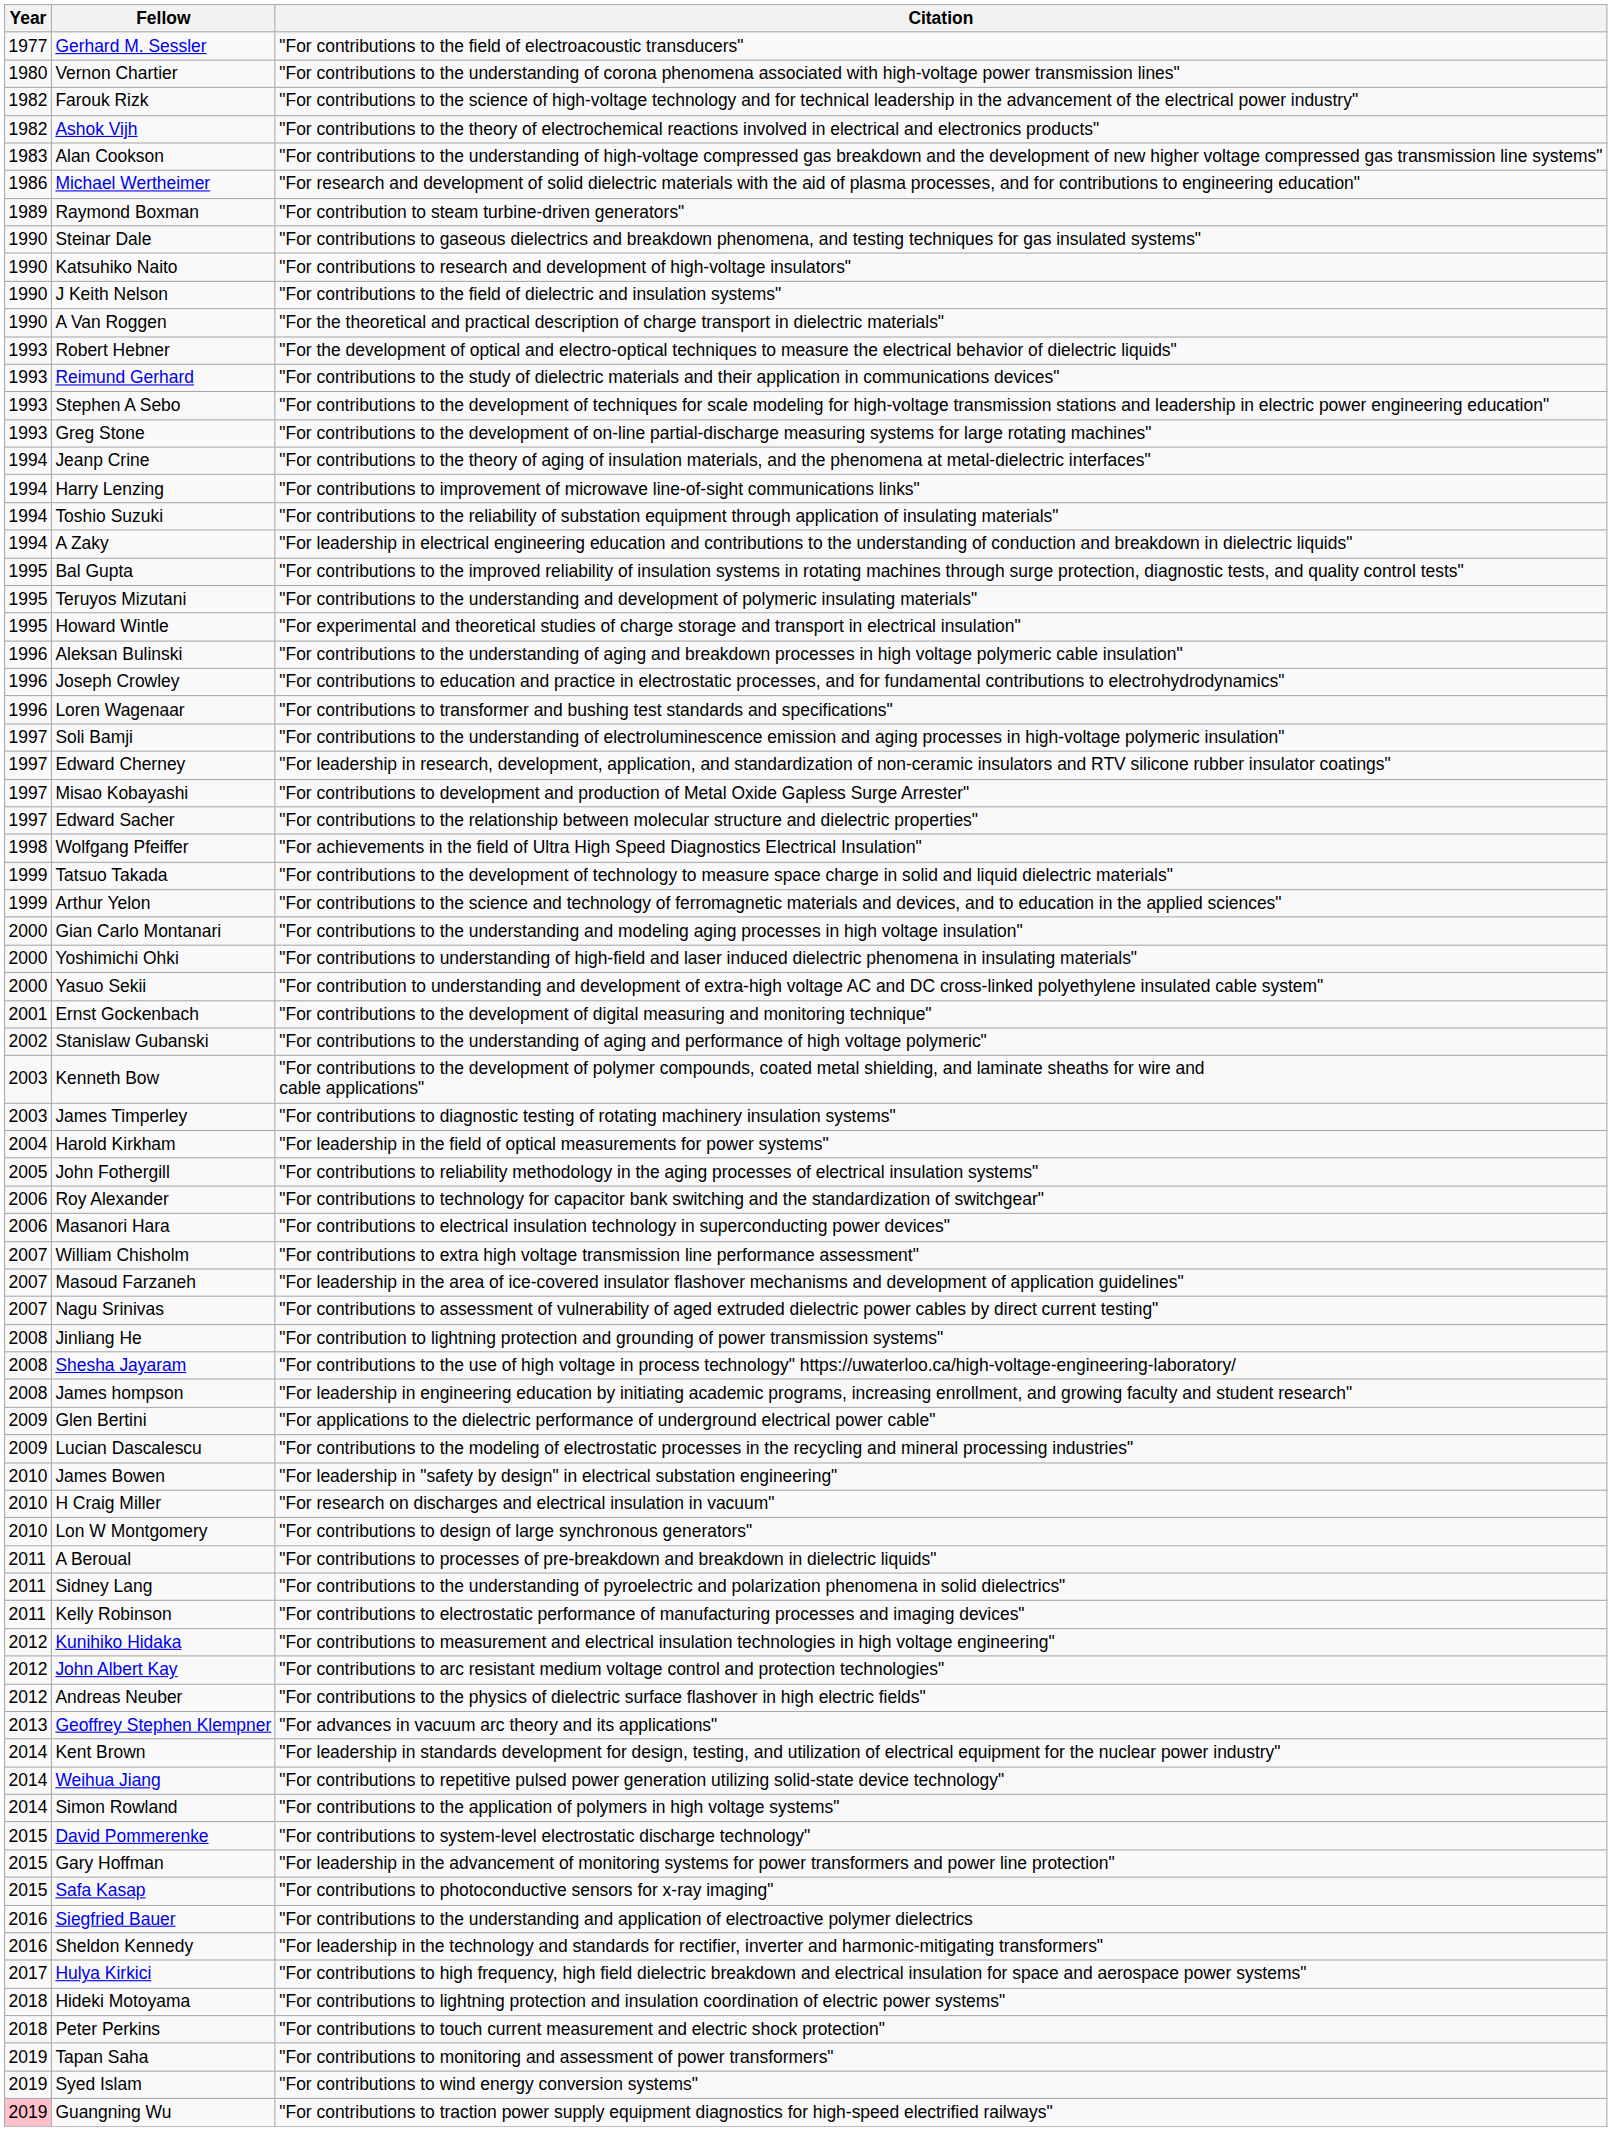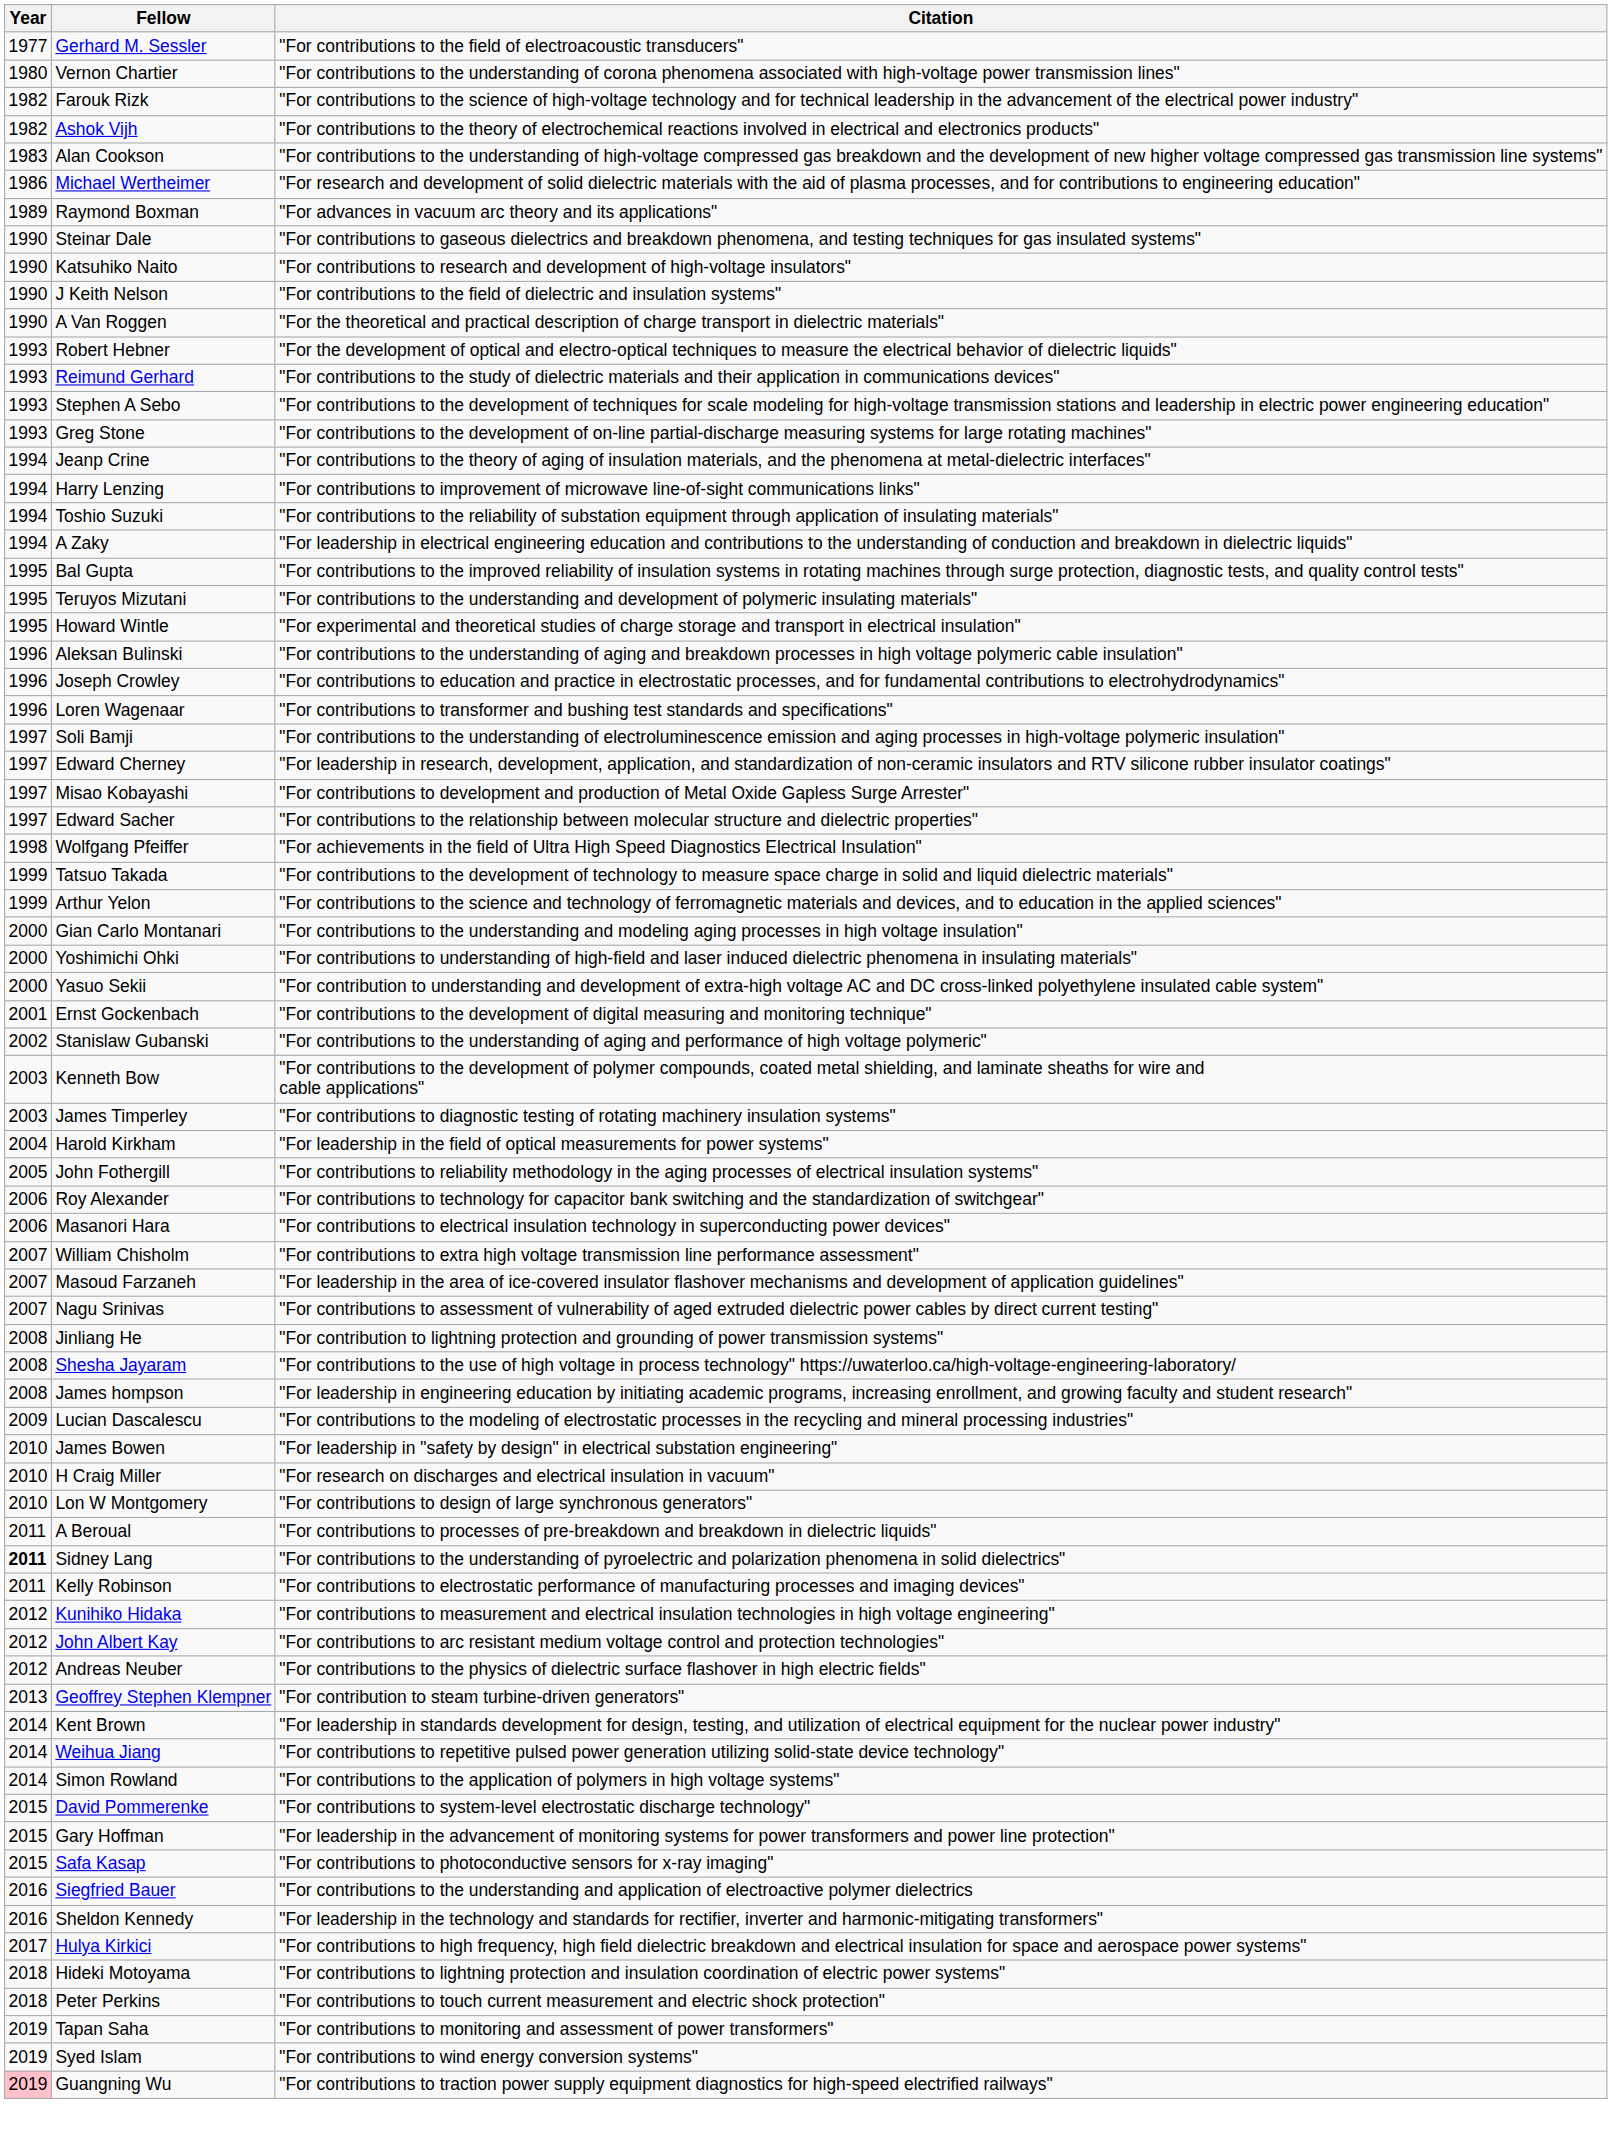 <table class="wikitable sortable">
 <tr>
 <th><strong>Year</strong></th>
 <th><strong>Fellow</strong></th>
 <th><strong>Citation</strong></th>
 </tr>
 <tr>
 <td>1977</td>
 <td><a href='#'>Gerhard M. Sessler</a></td>
 <td>"For contributions to the field of electroacoustic transducers"</td>
 </tr>
 <tr>
 <td>1980</td>
 <td>Vernon Chartier</td>
 <td>"For contributions to the understanding of corona phenomena associated with high-voltage power transmission lines"</td>
 </tr>
 <tr>
 <td>1982</td>
 <td>Farouk Rizk</td>
 <td>"For contributions to the science of high-voltage technology and for technical leadership in the advancement of the electrical power industry"</td>
 </tr>
 <tr>
 <td>1982</td>
 <td><a href='#'>Ashok Vijh</a></td>
 <td>"For contributions to the theory of electrochemical reactions involved in electrical and electronics products"</td>
 </tr>
 <tr>
 <td>1983</td>
 <td>Alan Cookson</td>
 <td>"For contributions to the understanding of high-voltage compressed gas breakdown and the development of new higher voltage compressed gas transmission line systems"</td>
 </tr>
 <tr>
 <td>1986</td>
 <td><a href='#'>Michael Wertheimer</a></td>
 <td>"For research and development of solid dielectric materials with the aid of plasma processes, and for contributions to engineering education"</td>
 </tr>
 <tr>
 <td>1989</td>
 <td>Raymond Boxman</td>
-<td>"For contribution to steam turbine-driven generators"</td>
+<td>"For advances in vacuum arc theory and its applications"</td>
 </tr>
 <tr>
 <td>1990</td>
 <td>Steinar Dale</td>
 <td>"For contributions to gaseous dielectrics and breakdown phenomena, and testing techniques for gas insulated systems"</td>
 </tr>
 <tr>
 <td>1990</td>
 <td>Katsuhiko Naito</td>
 <td>"For contributions to research and development of high-voltage insulators"</td>
 </tr>
 <tr>
 <td>1990</td>
 <td>J Keith Nelson</td>
 <td>"For contributions to the field of dielectric and insulation systems"</td>
 </tr>
 <tr>
 <td>1990</td>
 <td>A Van Roggen</td>
 <td>"For the theoretical and practical description of charge transport in dielectric materials"</td>
 </tr>
 <tr>
 <td>1993</td>
 <td>Robert Hebner</td>
 <td>"For the development of optical and electro-optical techniques to measure the electrical behavior of dielectric liquids"</td>
 </tr>
 <tr>
 <td>1993</td>
 <td><a href='#'>Reimund Gerhard</a></td>
 <td>"For contributions to the study of dielectric materials and their application in communications devices"</td>
 </tr>
 <tr>
 <td>1993</td>
 <td>Stephen A Sebo</td>
 <td>"For contributions to the development of techniques for scale modeling for high-voltage transmission stations and leadership in electric power engineering education"</td>
 </tr>
 <tr>
 <td>1993</td>
 <td>Greg Stone</td>
 <td>"For contributions to the development of on-line partial-discharge measuring systems for large rotating machines"</td>
 </tr>
 <tr>
 <td>1994</td>
 <td>Jeanp Crine</td>
 <td>"For contributions to the theory of aging of insulation materials, and the phenomena at metal-dielectric interfaces"</td>
 </tr>
 <tr>
 <td>1994</td>
 <td>Harry Lenzing</td>
 <td>"For contributions to improvement of microwave line-of-sight communications links"</td>
 </tr>
 <tr>
 <td>1994</td>
 <td>Toshio Suzuki</td>
 <td>"For contributions to the reliability of substation equipment through application of insulating materials"</td>
 </tr>
 <tr>
 <td>1994</td>
 <td>A Zaky</td>
 <td>"For leadership in electrical engineering education and contributions to the understanding of conduction and breakdown in dielectric liquids"</td>
 </tr>
 <tr>
 <td>1995</td>
 <td>Bal Gupta</td>
 <td>"For contributions to the improved reliability of insulation systems in rotating machines through surge protection, diagnostic tests, and quality control tests"</td>
 </tr>
 <tr>
 <td>1995</td>
 <td>Teruyos Mizutani</td>
 <td>"For contributions to the understanding and development of polymeric insulating materials"</td>
 </tr>
 <tr>
 <td>1995</td>
 <td>Howard Wintle</td>
 <td>"For experimental and theoretical studies of charge storage and transport in electrical insulation"</td>
 </tr>
 <tr>
 <td>1996</td>
 <td>Aleksan Bulinski</td>
 <td>"For contributions to the understanding of aging and breakdown processes in high voltage polymeric cable insulation"</td>
 </tr>
 <tr>
 <td>1996</td>
 <td>Joseph Crowley</td>
 <td>"For contributions to education and practice in electrostatic processes, and for fundamental contributions to electrohydrodynamics"</td>
 </tr>
 <tr>
 <td>1996</td>
 <td>Loren Wagenaar</td>
 <td>"For contributions to transformer and bushing test standards and specifications"</td>
 </tr>
 <tr>
 <td>1997</td>
 <td>Soli Bamji</td>
 <td>"For contributions to the understanding of electroluminescence emission and aging processes in high-voltage polymeric insulation"</td>
 </tr>
 <tr>
 <td>1997</td>
 <td>Edward Cherney</td>
 <td>"For leadership in research, development, application, and standardization of non-ceramic insulators and RTV silicone rubber insulator coatings"</td>
 </tr>
 <tr>
 <td>1997</td>
 <td>Misao Kobayashi</td>
 <td>"For contributions to development and production of Metal Oxide Gapless Surge Arrester"</td>
 </tr>
 <tr>
 <td>1997</td>
 <td>Edward Sacher</td>
 <td>"For contributions to the relationship between molecular structure and dielectric properties"</td>
 </tr>
 <tr>
 <td>1998</td>
 <td>Wolfgang Pfeiffer</td>
 <td>"For achievements in the field of Ultra High Speed Diagnostics Electrical Insulation"</td>
 </tr>
 <tr>
 <td>1999</td>
 <td>Tatsuo Takada</td>
 <td>"For contributions to the development of technology to measure space charge in solid and liquid dielectric materials"</td>
 </tr>
 <tr>
 <td>1999</td>
 <td>Arthur Yelon</td>
 <td>"For contributions to the science and technology of ferromagnetic materials and devices, and to education in the applied sciences"</td>
 </tr>
 <tr>
 <td>2000</td>
 <td>Gian Carlo Montanari</td>
 <td>"For contributions to the understanding and modeling aging processes in high voltage insulation"</td>
 </tr>
 <tr>
 <td>2000</td>
 <td>Yoshimichi Ohki</td>
 <td>"For contributions to understanding of high-field and laser induced dielectric phenomena in insulating materials"</td>
 </tr>
 <tr>
 <td>2000</td>
 <td>Yasuo Sekii</td>
 <td>"For contribution to understanding and development of extra-high voltage AC and DC cross-linked polyethylene insulated cable system"</td>
 </tr>
 <tr>
 <td>2001</td>
 <td>Ernst Gockenbach</td>
 <td>"For contributions to the development of digital measuring and monitoring technique"</td>
 </tr>
 <tr>
 <td>2002</td>
 <td>Stanislaw Gubanski</td>
 <td>"For contributions to the understanding of aging and performance of high voltage polymeric"</td>
 </tr>
 <tr>
 <td>2003</td>
 <td>Kenneth Bow</td>
 <td>"For contributions to the development of polymer compounds, coated metal shielding, and laminate sheaths for wire and<br>cable applications"</td>
 </tr>
 <tr>
 <td>2003</td>
 <td>James Timperley</td>
 <td>"For contributions to diagnostic testing of rotating machinery insulation systems"</td>
 </tr>
 <tr>
 <td>2004</td>
 <td>Harold Kirkham</td>
 <td>"For leadership in the field of optical measurements for power systems"</td>
 </tr>
 <tr>
 <td>2005</td>
 <td>John Fothergill</td>
 <td>"For contributions to reliability methodology in the aging processes of electrical insulation systems"</td>
 </tr>
 <tr>
 <td>2006</td>
 <td>Roy Alexander</td>
 <td>"For contributions to technology for capacitor bank switching and the standardization of switchgear"</td>
 </tr>
 <tr>
 <td>2006</td>
 <td>Masanori Hara</td>
 <td>"For contributions to electrical insulation technology in superconducting power devices"</td>
 </tr>
 <tr>
 <td>2007</td>
 <td>William Chisholm</td>
 <td>"For contributions to extra high voltage transmission line performance assessment"</td>
 </tr>
 <tr>
 <td>2007</td>
 <td>Masoud Farzaneh</td>
 <td>"For leadership in the area of ice-covered insulator flashover mechanisms and development of application guidelines"</td>
 </tr>
 <tr>
 <td>2007</td>
 <td>Nagu Srinivas</td>
 <td>"For contributions to assessment of vulnerability of aged extruded dielectric power cables by direct current testing"</td>
 </tr>
 <tr>
 <td>2008</td>
 <td>Jinliang He</td>
 <td>"For contribution to lightning protection and grounding of power transmission systems"</td>
 </tr>
 <tr>
 <td>2008</td>
 <td><a href='#'>Shesha Jayaram</a></td>
 <td>"For contributions to the use of high voltage in process technology" https://uwaterloo.ca/high-voltage-engineering-laboratory/</td>
 </tr>
 <tr>
 <td>2008</td>
 <td>James hompson</td>
 <td>"For leadership in engineering education by initiating academic programs, increasing enrollment, and growing faculty and student research"</td>
 </tr>
 <tr>
 <td>2009</td>
-<td>Glen Bertini</td>
-<td>"For applications to the dielectric performance of underground electrical power cable"</td>
-</tr>
-<tr>
-<td>2009</td>
 <td>Lucian Dascalescu</td>
 <td>"For contributions to the modeling of electrostatic processes in the recycling and mineral processing industries"</td>
 </tr>
 <tr>
 <td>2010</td>
 <td>James Bowen</td>
 <td>"For leadership in "safety by design" in electrical substation engineering"</td>
 </tr>
 <tr>
 <td>2010</td>
 <td>H Craig Miller</td>
 <td>"For research on discharges and electrical insulation in vacuum"</td>
 </tr>
 <tr>
 <td>2010</td>
 <td>Lon W  Montgomery</td>
 <td>"For contributions to design of large synchronous generators"</td>
 </tr>
 <tr>
 <td>2011</td>
 <td>A Beroual</td>
 <td>"For contributions to processes of pre-breakdown and breakdown in dielectric liquids"</td>
 </tr>
 <tr>
-<td>2011</td>
+<td><strong>2011</strong></td>
 <td>Sidney Lang</td>
 <td>"For contributions to the understanding of pyroelectric and polarization phenomena in solid dielectrics"</td>
 </tr>
 <tr>
 <td>2011</td>
 <td>Kelly Robinson</td>
 <td>"For contributions to electrostatic performance of manufacturing processes and imaging devices"</td>
 </tr>
 <tr>
 <td>2012</td>
 <td><a href='#'>Kunihiko Hidaka</a></td>
 <td>"For contributions to measurement and electrical insulation technologies in high voltage engineering"</td>
 </tr>
 <tr>
 <td>2012</td>
 <td><a href='#'>John Albert Kay</a></td>
 <td>"For contributions to arc resistant medium voltage control and protection technologies"</td>
 </tr>
 <tr>
 <td>2012</td>
 <td>Andreas Neuber</td>
 <td>"For contributions to the physics of dielectric surface flashover in high electric fields"</td>
 </tr>
 <tr>
 <td>2013</td>
 <td><a href='#'>Geoffrey Stephen Klempner</a></td>
-<td>"For advances in vacuum arc theory and its applications"</td>
+<td>"For contribution to steam turbine-driven generators"</td>
 </tr>
 <tr>
 <td>2014</td>
 <td>Kent Brown</td>
 <td>"For leadership in standards development for design, testing, and utilization of electrical equipment for the nuclear power industry"</td>
 </tr>
 <tr>
 <td>2014</td>
 <td><a href='#'>Weihua Jiang</a></td>
 <td>"For contributions to repetitive pulsed power generation utilizing solid-state device technology"</td>
 </tr>
 <tr>
 <td>2014</td>
 <td>Simon Rowland</td>
 <td>"For contributions to the application of polymers in high voltage systems"</td>
 </tr>
 <tr>
 <td>2015</td>
 <td><a href='#'>David Pommerenke</a></td>
 <td>"For contributions to system-level electrostatic discharge technology"</td>
 </tr>
 <tr>
 <td>2015</td>
 <td>Gary Hoffman</td>
 <td>"For leadership in the advancement of monitoring systems for power transformers and power line protection"</td>
 </tr>
 <tr>
 <td>2015</td>
 <td><a href='#'>Safa Kasap</a></td>
 <td>"For contributions to photoconductive sensors for x-ray imaging"</td>
 </tr>
 <tr>
 <td>2016</td>
 <td><a href='#'>Siegfried Bauer</a></td>
 <td>"For contributions to the understanding and application of electroactive polymer dielectrics</td>
 </tr>
 <tr>
 <td>2016</td>
 <td>Sheldon Kennedy</td>
 <td>"For leadership in the technology and standards for rectifier, inverter and harmonic-mitigating transformers"</td>
 </tr>
 <tr>
 <td>2017</td>
 <td><a href='#'>Hulya Kirkici</a></td>
 <td>"For contributions to high frequency, high field dielectric breakdown and electrical insulation for space and aerospace power systems"</td>
 </tr>
 <tr>
 <td>2018</td>
 <td>Hideki Motoyama</td>
 <td>"For contributions to lightning protection and insulation coordination of electric power systems"</td>
 </tr>
 <tr>
 <td>2018</td>
 <td>Peter Perkins</td>
 <td>"For contributions to touch current measurement and electric shock protection"</td>
 </tr>
 <tr>
 <td>2019</td>
 <td>Tapan Saha</td>
 <td>"For contributions to monitoring and assessment of power transformers"</td>
 </tr>
 <tr>
 <td>2019</td>
 <td>Syed Islam</td>
 <td>"For contributions to wind energy conversion systems"</td>
 </tr>
 <tr>
 <td style="background: pink;">2019</td>
 <td>Guangning Wu</td>
 <td>"For contributions to traction power supply equipment diagnostics for high-speed electrified railways"</td>
 </tr>
 </table>
